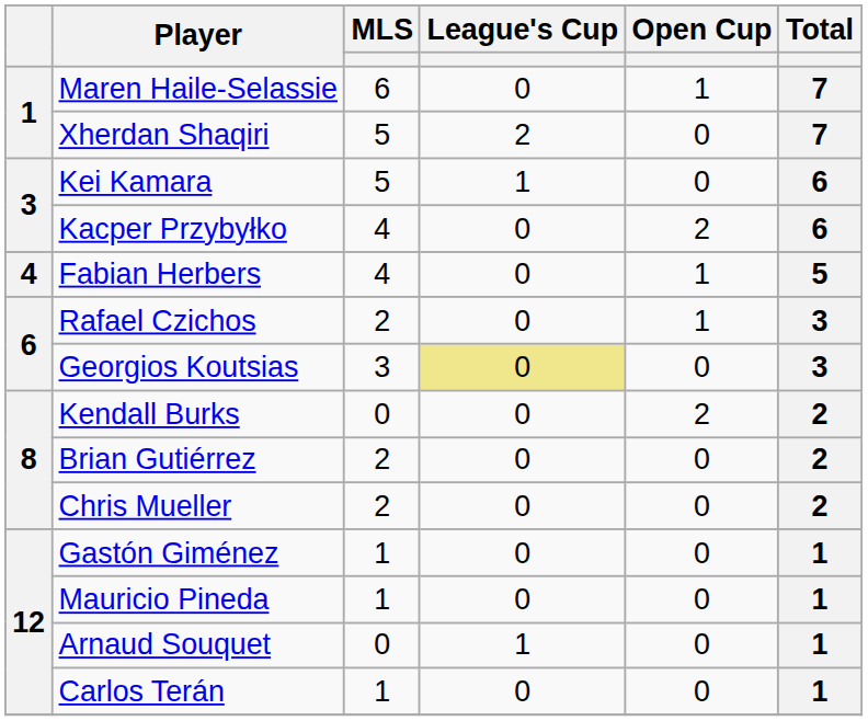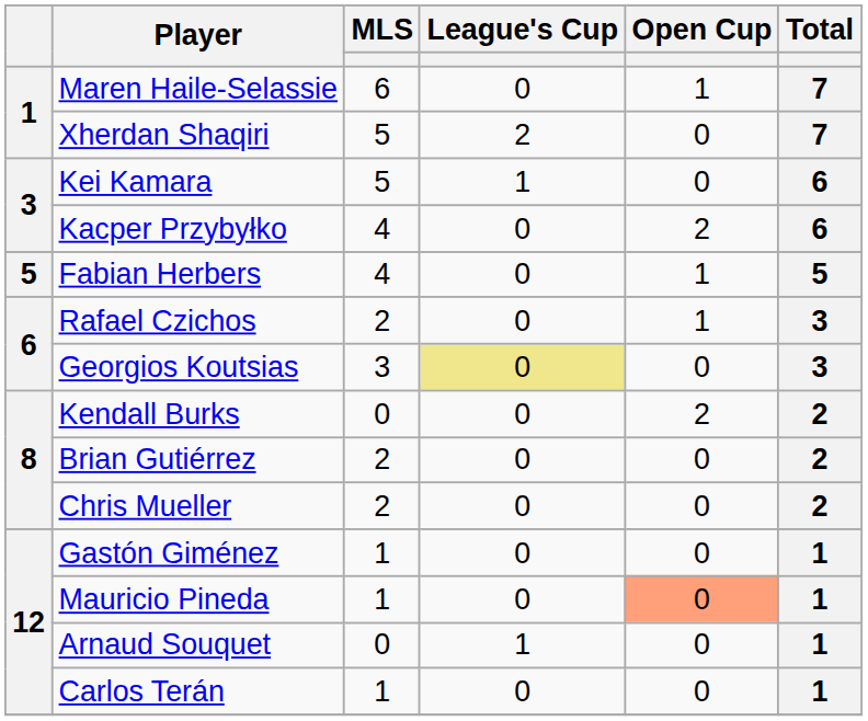 <table class="wikitable sortable" style="text-align:center; font-size:90%">
 <tr>
 <th rowspan="2"></th>
 <th rowspan="2">Player</th>
 <th colspan="1">MLS</th>
 <th colspan="1">League's Cup</th>
 <th colspan="1">Open Cup</th>
 <th colspan="1">Total</th>
 </tr>
 <tr>
 <th></th>
 <th></th>
 <th></th>
 <th></th>
 </tr>
 <tr>
 <th rowspan="2">1</th>
 <td style="text-align:left;" data-sort-value="Haile-Selassie, Maren"> <a href='#'>Maren Haile-Selassie</a><br></td>
 <td>6<br></td>
 <td>0<br></td>
 <td>1<br></td>
 <th>7</th>
 </tr>
 <tr>
 <td style="text-align:left;" data-sort-value="Shaqiri, Xherdan"> <a href='#'>Xherdan Shaqiri</a><br></td>
 <td>5<br></td>
 <td>2<br></td>
 <td>0<br></td>
 <th>7</th>
 </tr>
 <tr>
 <th rowspan="2">3</th>
 <td style="text-align:left;" data-sort-value="Kamara, Kei"> <a href='#'>Kei Kamara</a><br></td>
 <td>5<br></td>
 <td>1<br></td>
 <td>0<br></td>
 <th>6</th>
 </tr>
 <tr>
 <td style="text-align:left;" data-sort-value="Przybyłko, Kacper"> <a href='#'>Kacper Przybyłko</a><br></td>
 <td>4<br></td>
 <td>0<br></td>
 <td>2<br></td>
 <th>6</th>
 </tr>
 <tr>
-<th>4</th>
+<th>5</th>
 <td style="text-align:left;" data-sort-value="Herbers, Fabian"> <a href='#'>Fabian Herbers</a><br></td>
 <td>4<br></td>
 <td>0<br></td>
 <td>1<br></td>
 <th>5</th>
 </tr>
 <tr>
 <th rowspan="2">6</th>
 <td style="text-align:left;" data-sort-value="Czichos, Rafael"> <a href='#'>Rafael Czichos</a><br></td>
 <td>2<br></td>
 <td>0<br></td>
 <td>1<br></td>
 <th>3</th>
 </tr>
 <tr>
 <td style="text-align:left;" data-sort-value="Koutsias, Georgios"> <a href='#'>Georgios Koutsias</a><br></td>
 <td>3<br></td>
 <td style="background: khaki;">0<br></td>
 <td>0<br></td>
 <th>3</th>
 </tr>
 <tr>
 <th rowspan="3">8</th>
 <td style="text-align:left;" data-sort-value="Burks, Kendall"> <a href='#'>Kendall Burks</a><br></td>
 <td>0<br></td>
 <td>0<br></td>
 <td>2<br></td>
 <th>2</th>
 </tr>
 <tr>
 <td style="text-align:left;" data-sort-value="Gutiérrez, Brian"> <a href='#'>Brian Gutiérrez</a><br></td>
 <td>2<br></td>
 <td>0<br></td>
 <td>0<br></td>
 <th>2</th>
 </tr>
 <tr>
 <td style="text-align:left;" data-sort-value="Mueller, Chris"> <a href='#'>Chris Mueller</a><br></td>
 <td>2<br></td>
 <td>0<br></td>
 <td>0<br></td>
 <th>2</th>
 </tr>
 <tr>
 <th rowspan="4">12</th>
 <td style="text-align:left;" data-sort-value="Gimenez, Gaston"> <a href='#'>Gastón Giménez</a><br></td>
 <td>1<br></td>
 <td>0<br></td>
 <td>0<br></td>
 <th>1</th>
 </tr>
 <tr>
 <td style="text-align:left;" data-sort-value="Pineda, Mauricio"> <a href='#'>Mauricio Pineda</a><br></td>
 <td>1<br></td>
 <td>0<br></td>
-<td>0<br></td>
+<td style="background: lightsalmon;">0<br></td>
 <th>1</th>
 </tr>
 <tr>
 <td style="text-align:left;" data-sort-value="Souquet, Arnaud"> <a href='#'>Arnaud Souquet</a><br></td>
 <td>0<br></td>
 <td>1<br></td>
 <td>0<br></td>
 <th>1</th>
 </tr>
 <tr>
 <td style="text-align:left;" data-sort-value="Terán, Carlos"> <a href='#'>Carlos Terán</a><br></td>
 <td>1<br></td>
 <td>0<br></td>
 <td>0<br></td>
 <th>1</th>
 </tr>
 <tr>
 </tr>
 </table>
